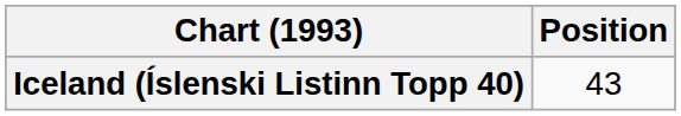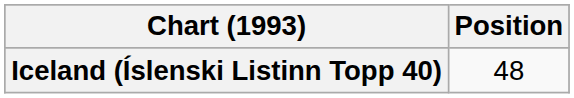 <table class="wikitable plainrowheaders" style="text-align:center">
 <tr>
 <th>Chart (1993)</th>
 <th>Position</th>
 </tr>
 <tr>
 <th scope="row">Iceland (Íslenski Listinn Topp 40)</th>
-<td>43</td>
+<td>48</td>
 </tr>
 </table>
